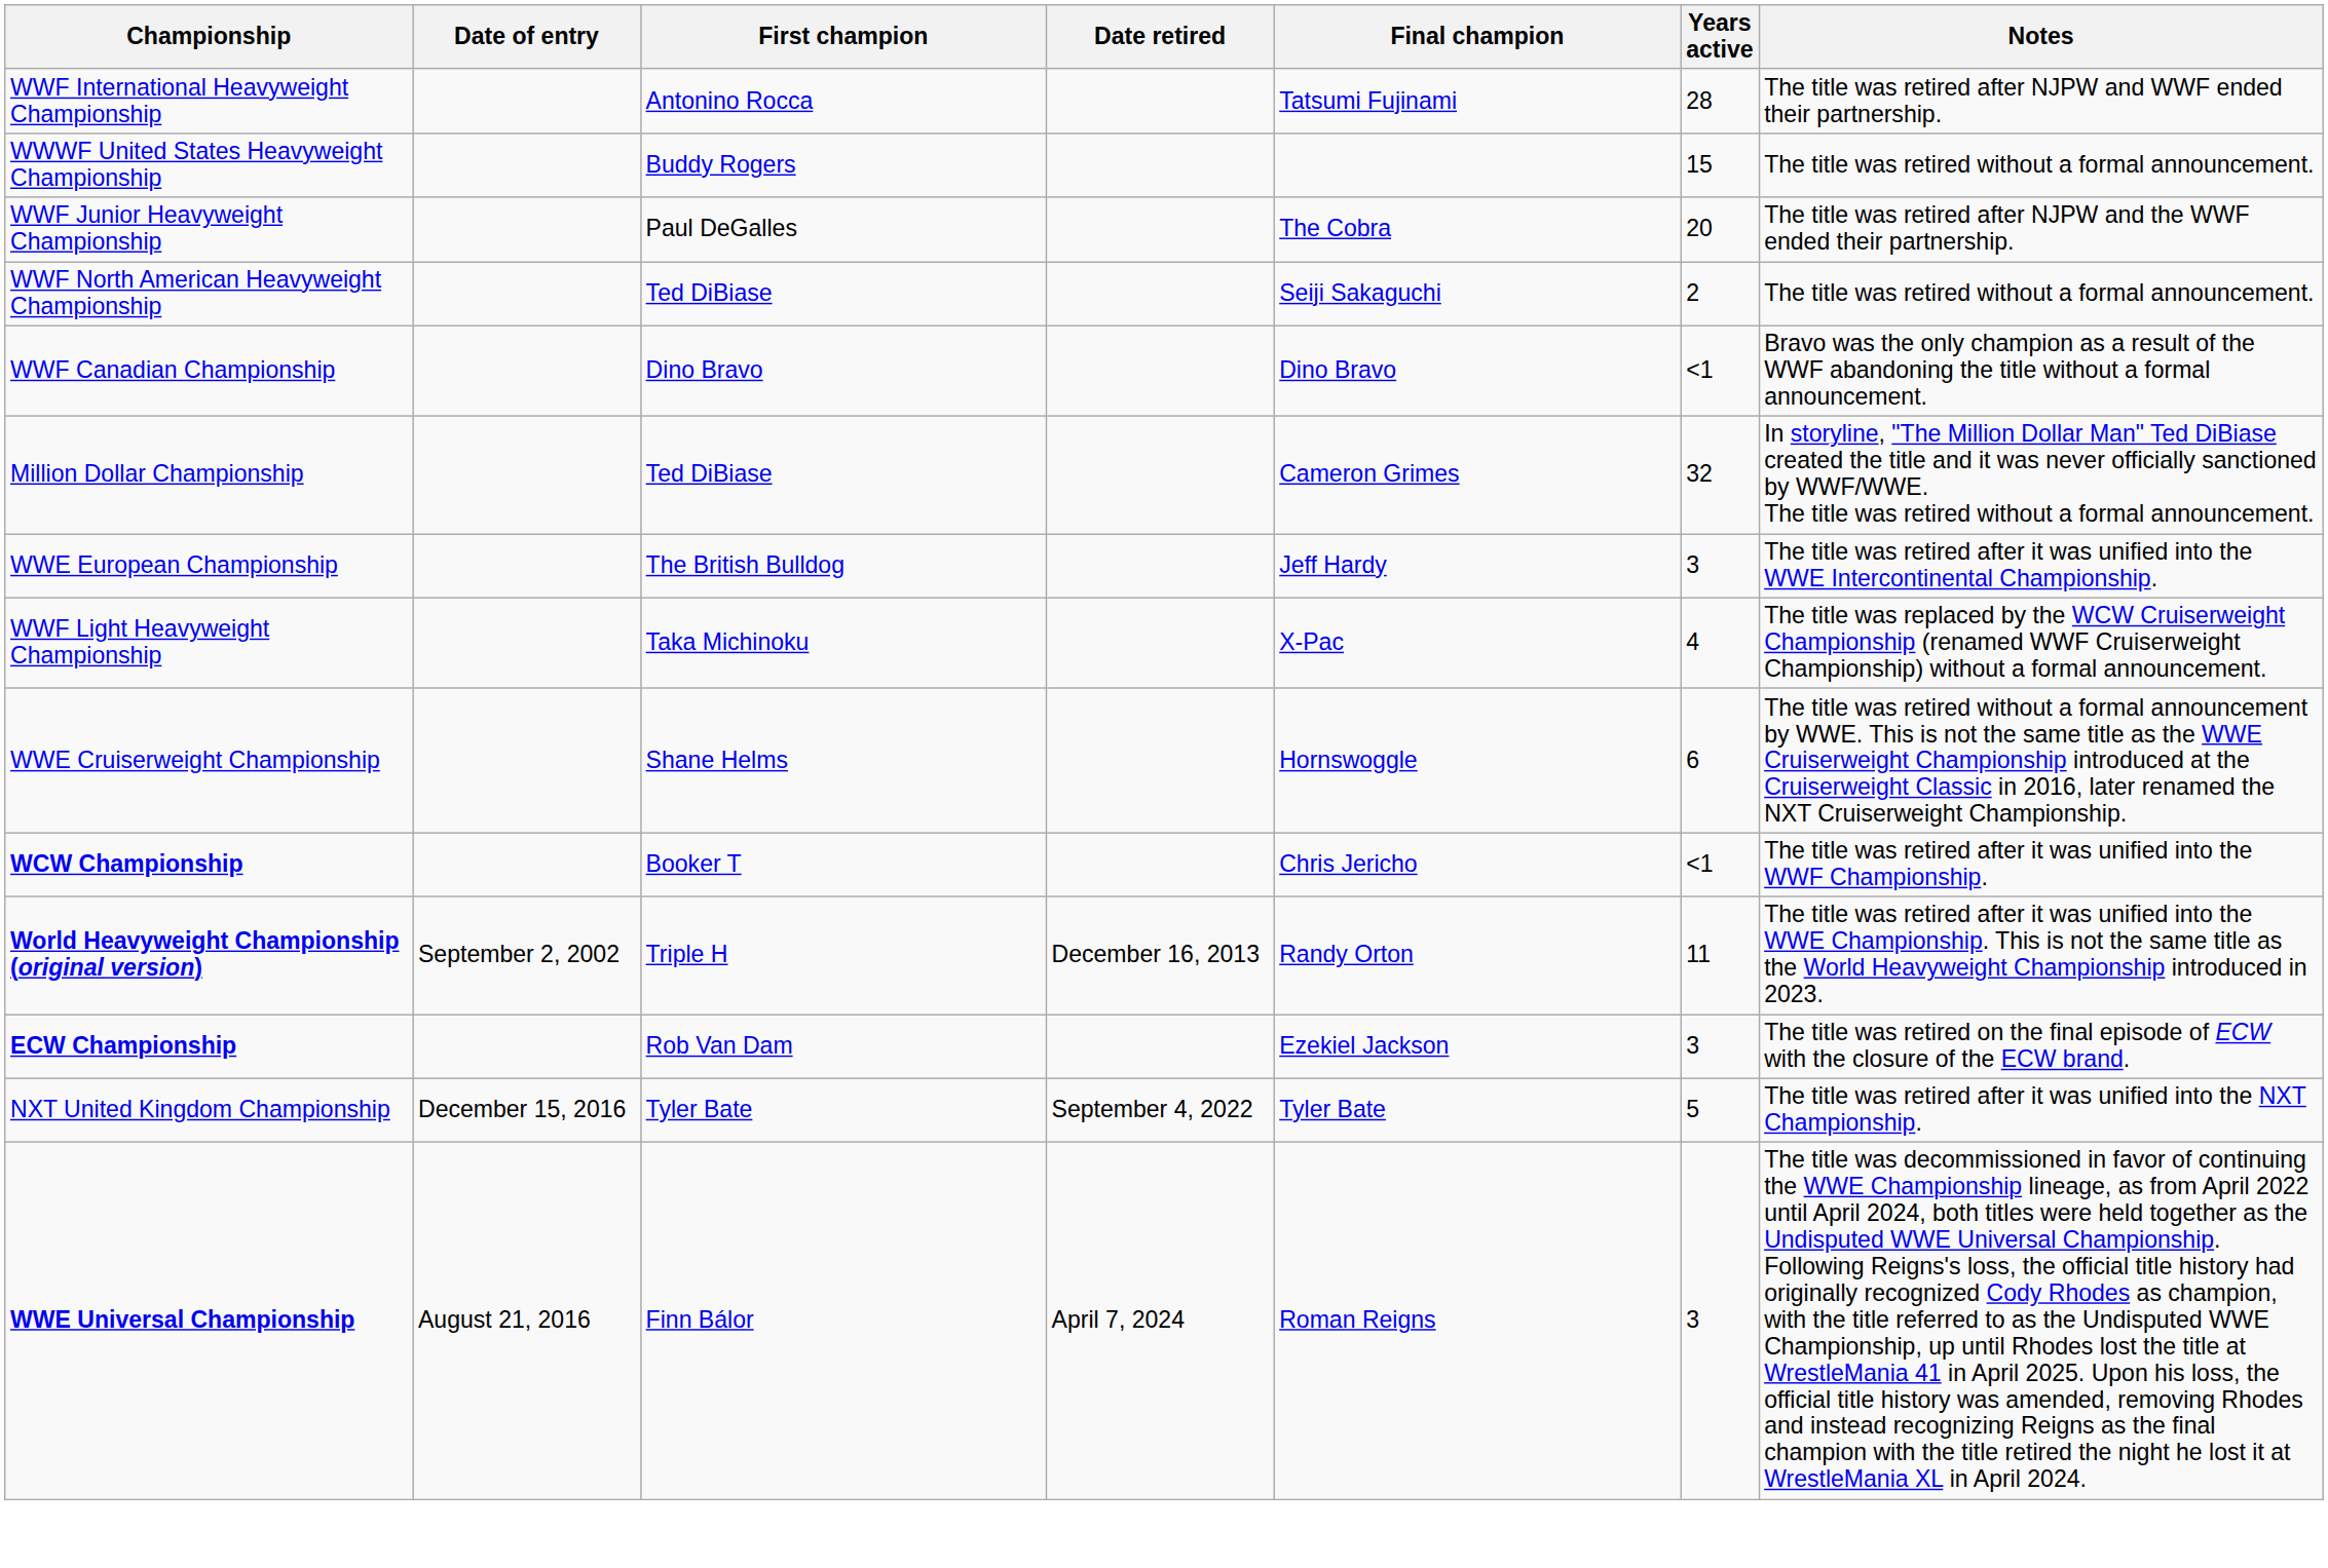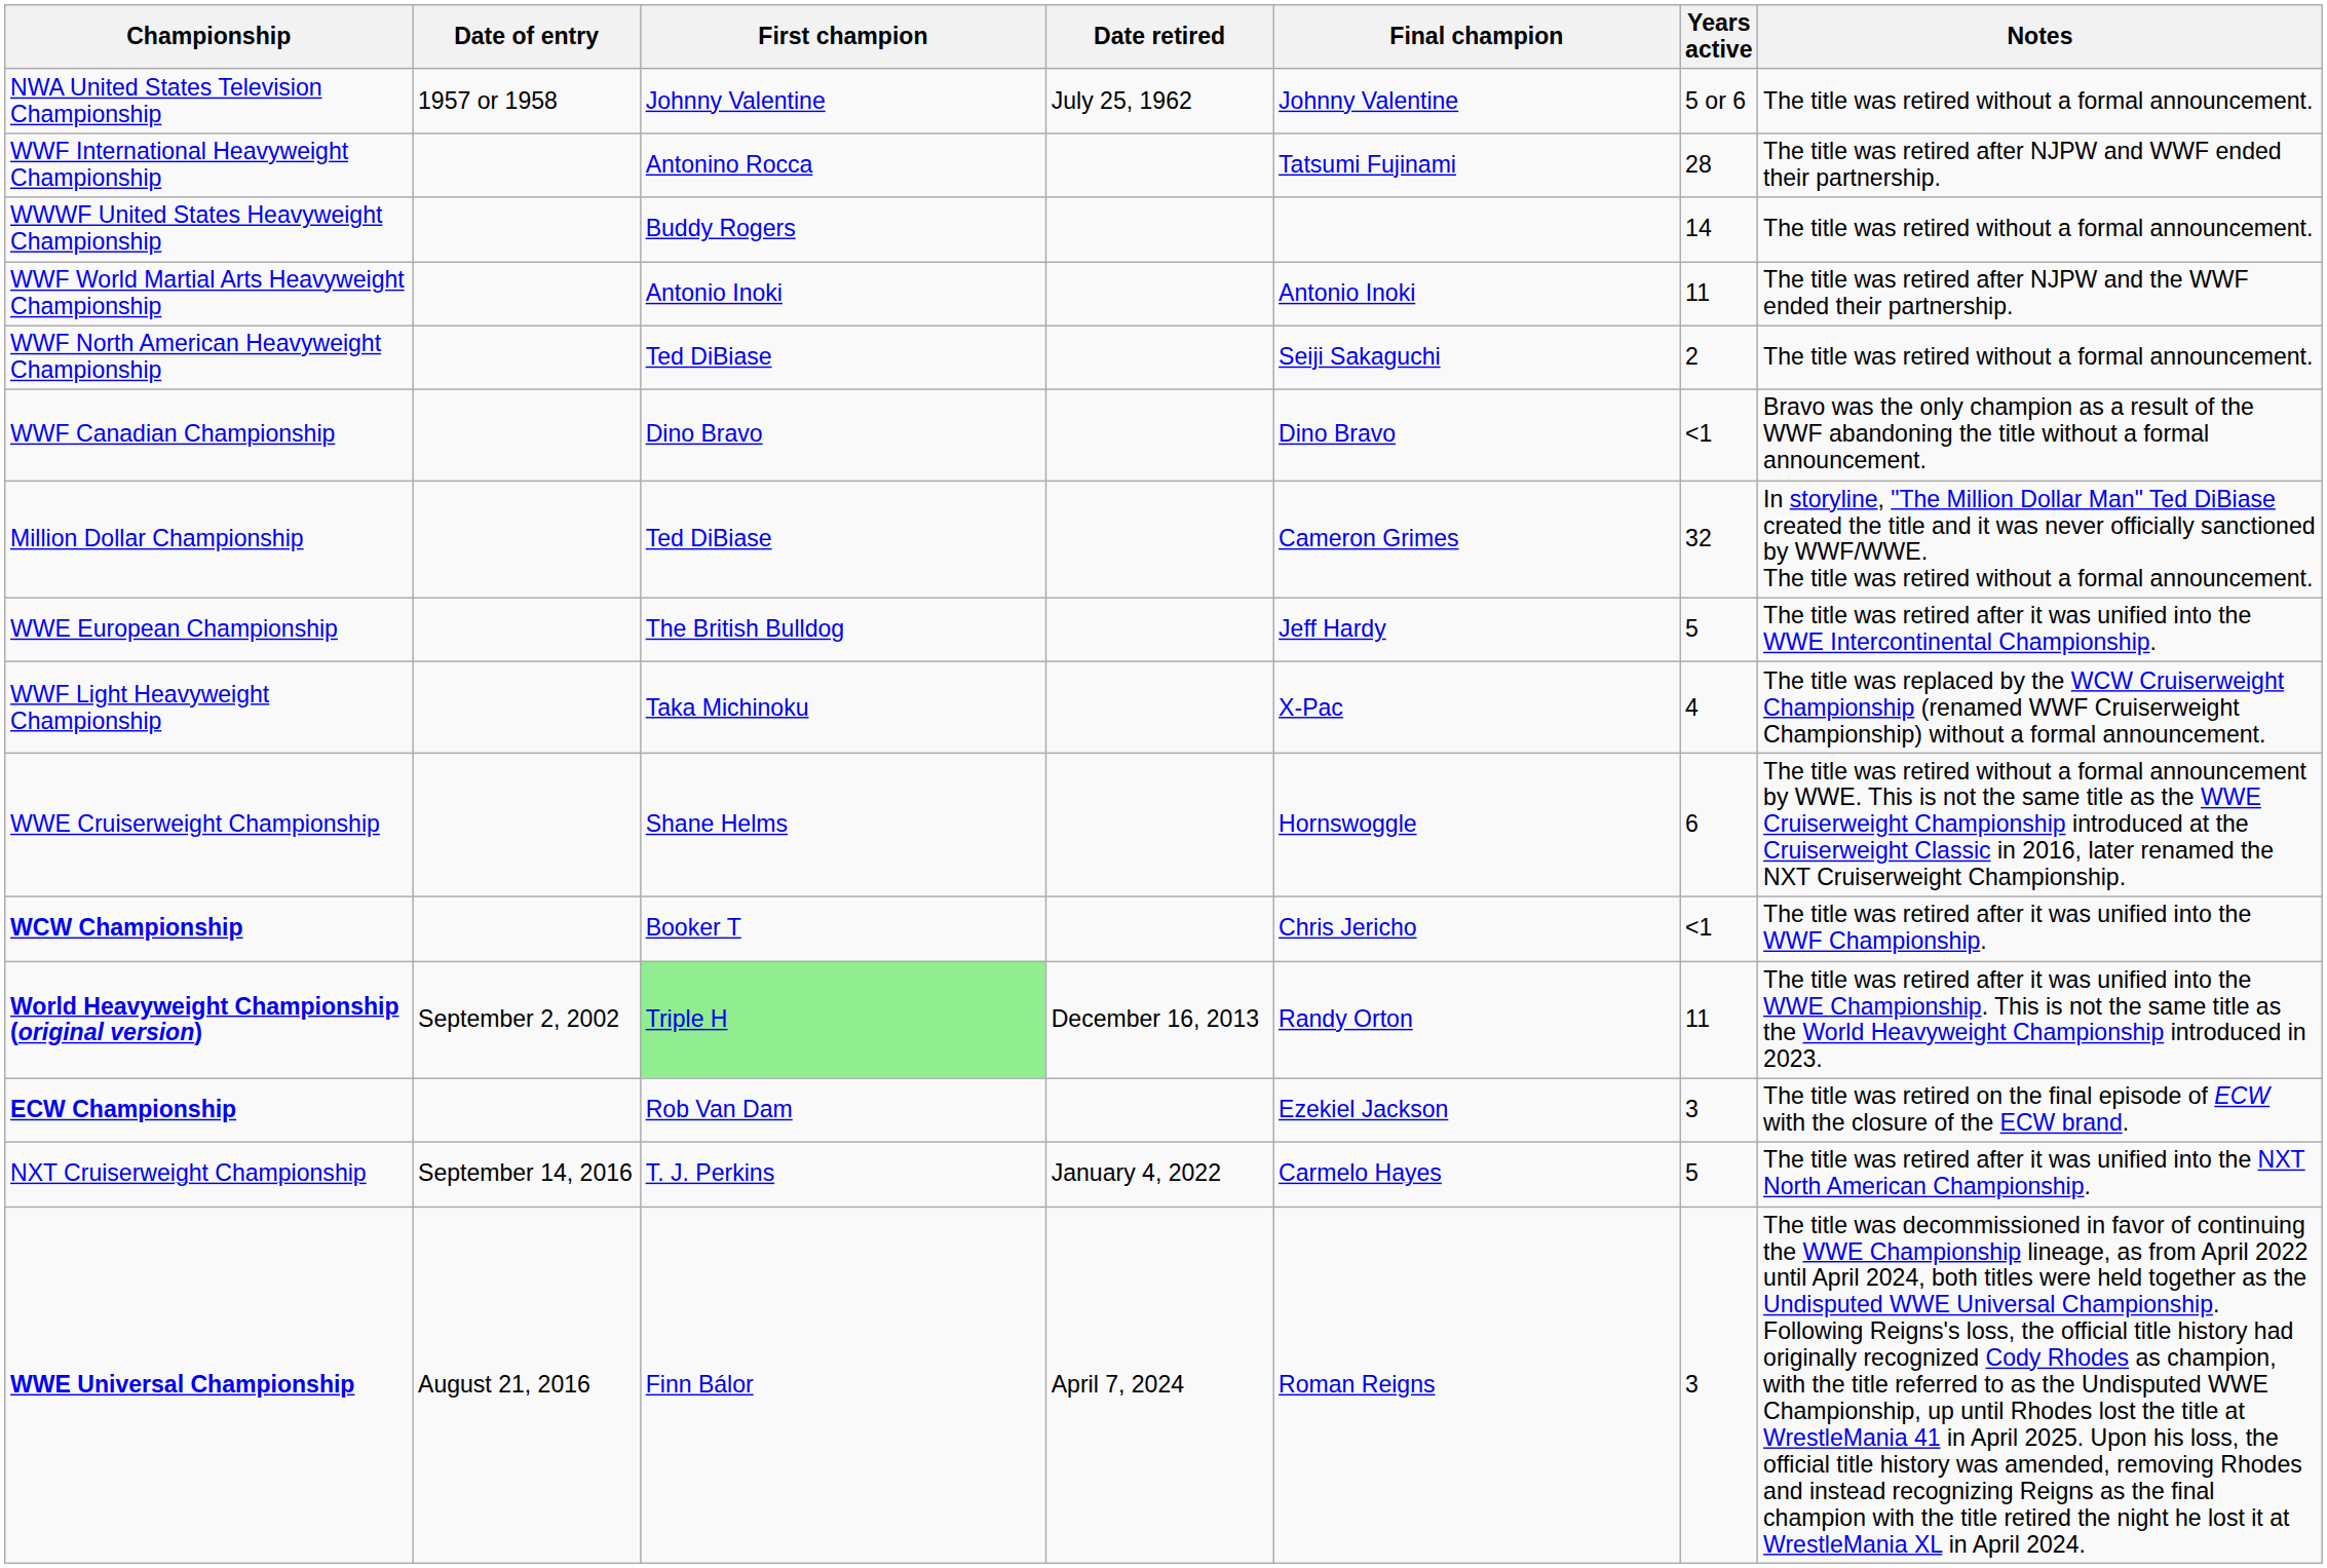 <table class="wikitable sortable" border="2">
 <tr>
 <th width="18%">Championship</th>
 <th width="10%">Date of entry</th>
 <th class="unsortable" width="18%">First champion</th>
 <th width="10%">Date retired</th>
 <th class="unsortable" width="18%">Final champion</th>
 <th width="0">Years active</th>
 <th class="unsortable" width="25%">Notes</th>
+</tr>
+<tr>
+<td><a href='#'>NWA United States Television Championship</a></td>
+<td>1957 or 1958</td>
+<td><a href='#'>Johnny Valentine</a></td>
+<td>July 25, 1962</td>
+<td><a href='#'>Johnny Valentine</a></td>
+<td>5 or 6</td>
+<td>The title was retired without a formal announcement.</td>
 </tr>
 <tr>
 <td><a href='#'>WWF International Heavyweight Championship</a></td>
 <td></td>
 <td><a href='#'>Antonino Rocca</a></td>
 <td></td>
 <td><a href='#'>Tatsumi Fujinami</a></td>
 <td>28</td>
 <td>The title was retired after NJPW and WWF ended their partnership.</td>
 </tr>
 <tr>
 <td><a href='#'>WWWF United States Heavyweight Championship</a></td>
 <td></td>
 <td><a href='#'>Buddy Rogers</a></td>
 <td></td>
 <td></td>
-<td>15</td>
+<td>14</td>
 <td>The title was retired without a formal announcement.</td>
 </tr>
 <tr>
-<td><a href='#'>WWF Junior Heavyweight Championship</a></td>
+<td><a href='#'>WWF World Martial Arts Heavyweight Championship</a></td>
 <td></td>
-<td>Paul DeGalles</td>
+<td><a href='#'>Antonio Inoki</a></td>
 <td></td>
-<td><a href='#'>The Cobra</a></td>
-<td>20</td>
+<td><a href='#'>Antonio Inoki</a></td>
+<td>11</td>
 <td>The title was retired after NJPW and the WWF ended their partnership.</td>
 </tr>
 <tr>
 <td><a href='#'>WWF North American Heavyweight Championship</a></td>
 <td></td>
 <td><a href='#'>Ted DiBiase</a></td>
 <td></td>
 <td><a href='#'>Seiji Sakaguchi</a></td>
 <td>2</td>
 <td>The title was retired without a formal announcement.</td>
 </tr>
 <tr>
 <td><a href='#'>WWF Canadian Championship</a></td>
 <td></td>
 <td><a href='#'>Dino Bravo</a></td>
 <td></td>
 <td><a href='#'>Dino Bravo</a></td>
 <td><1</td>
 <td>Bravo was the only champion as a result of the WWF abandoning the title without a formal announcement.</td>
 </tr>
 <tr>
 <td><a href='#'>Million Dollar Championship</a></td>
 <td></td>
 <td><a href='#'>Ted DiBiase</a></td>
 <td></td>
 <td><a href='#'>Cameron Grimes</a></td>
 <td>32</td>
 <td>In <a href='#'>storyline</a>, <a href='#'>"The Million Dollar Man" Ted DiBiase</a> created the title and it was never officially sanctioned by WWF/WWE.<br>The title was retired without a formal announcement.</td>
 </tr>
 <tr>
 <td><a href='#'>WWE European Championship</a></td>
 <td></td>
 <td><a href='#'>The British Bulldog</a></td>
 <td></td>
 <td><a href='#'>Jeff Hardy</a></td>
-<td>3</td>
+<td>5</td>
 <td>The title was retired after it was unified into the <a href='#'>WWE Intercontinental Championship</a>.</td>
 </tr>
 <tr>
 <td><a href='#'>WWF Light Heavyweight Championship</a></td>
 <td></td>
 <td><a href='#'>Taka Michinoku</a></td>
 <td></td>
 <td><a href='#'>X-Pac</a></td>
 <td>4</td>
 <td>The title was replaced by the <a href='#'>WCW Cruiserweight Championship</a> (renamed WWF Cruiserweight Championship) without a formal announcement.</td>
 </tr>
 <tr>
 <td><a href='#'>WWE Cruiserweight Championship</a></td>
 <td></td>
 <td><a href='#'>Shane Helms</a></td>
 <td></td>
 <td><a href='#'>Hornswoggle</a></td>
 <td>6</td>
 <td>The title was retired without a formal announcement by WWE. This is not the same title as the <a href='#'>WWE Cruiserweight Championship</a> introduced at the <a href='#'>Cruiserweight Classic</a> in 2016, later renamed the NXT Cruiserweight Championship.</td>
 </tr>
 <tr>
 <td><strong><a href='#'>WCW Championship</a></strong></td>
 <td></td>
 <td><a href='#'>Booker T</a></td>
 <td></td>
 <td><a href='#'>Chris Jericho</a></td>
 <td><1</td>
 <td>The title was retired after it was unified into the <a href='#'>WWF Championship</a>.</td>
 </tr>
 <tr>
 <td><strong><a href='#'>World Heavyweight Championship  (<em>original version</em>)</a></strong></td>
 <td>September 2, 2002</td>
-<td><a href='#'>Triple H</a></td>
+<td style="background: lightgreen;"><a href='#'>Triple H</a></td>
 <td>December 16, 2013</td>
 <td><a href='#'>Randy Orton</a></td>
 <td>11</td>
 <td>The title was retired after it was unified into the <a href='#'>WWE Championship</a>. This is not the same title as the <a href='#'>World Heavyweight Championship</a> introduced in 2023.</td>
 </tr>
 <tr>
 <td><strong><a href='#'>ECW Championship</a></strong></td>
 <td></td>
 <td><a href='#'>Rob Van Dam</a></td>
 <td></td>
 <td><a href='#'>Ezekiel Jackson</a></td>
 <td>3</td>
 <td>The title was retired on the final episode of <em><a href='#'>ECW</a></em> with the closure of the <a href='#'>ECW brand</a>.</td>
 </tr>
 <tr>
-<td><a href='#'>NXT United Kingdom Championship</a></td>
-<td>December 15, 2016</td>
-<td><a href='#'>Tyler Bate</a></td>
-<td>September 4, 2022</td>
-<td><a href='#'>Tyler Bate</a></td>
+<td><a href='#'>NXT Cruiserweight Championship</a></td>
+<td>September 14, 2016</td>
+<td><a href='#'>T. J. Perkins</a></td>
+<td>January 4, 2022</td>
+<td><a href='#'>Carmelo Hayes</a></td>
 <td>5</td>
-<td>The title was retired after it was unified into the <a href='#'>NXT Championship</a>.</td>
+<td>The title was retired after it was unified into the <a href='#'>NXT North American Championship</a>.</td>
 </tr>
 <tr>
 <td><strong><a href='#'>WWE Universal Championship</a></strong></td>
 <td>August 21, 2016</td>
 <td><a href='#'>Finn Bálor</a></td>
 <td>April 7, 2024</td>
 <td><a href='#'>Roman Reigns</a></td>
 <td>3</td>
 <td>The title was decommissioned in favor of continuing the <a href='#'>WWE Championship</a> lineage, as from April 2022 until April 2024, both titles were held together as the <a href='#'>Undisputed WWE Universal Championship</a>. Following Reigns's loss, the official title history had originally recognized <a href='#'>Cody Rhodes</a> as champion, with the title referred to as the Undisputed WWE Championship, up until Rhodes lost the title at <a href='#'>WrestleMania 41</a> in April 2025. Upon his loss, the official title history was amended, removing Rhodes and instead recognizing Reigns as the final champion with the title retired the night he lost it at <a href='#'>WrestleMania XL</a> in April 2024.</td>
 </tr>
 <tr>
 </tr>
 </table>
